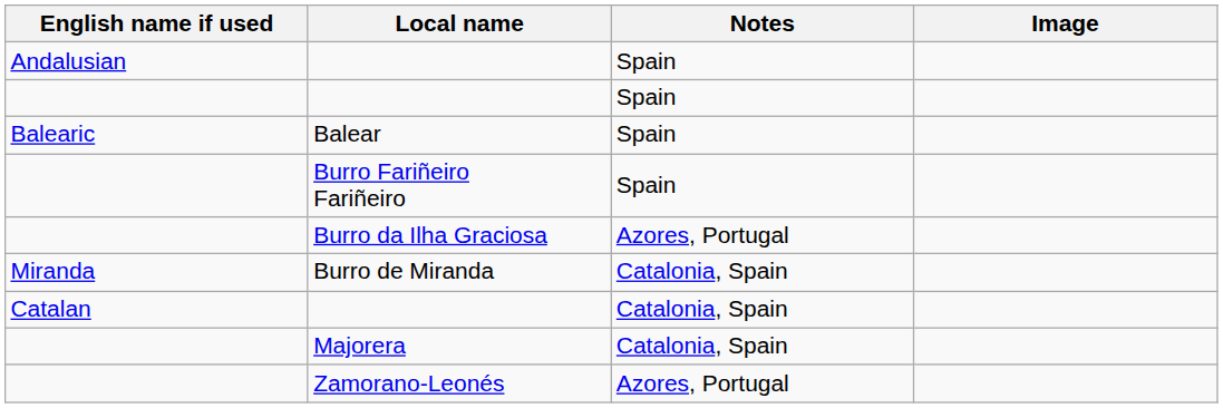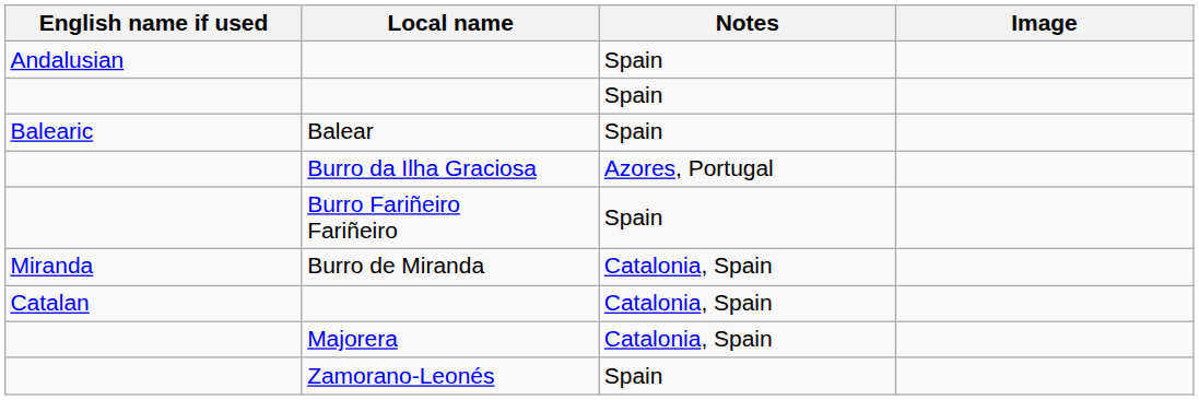 <table class="wikitable">
 <tr>
 <th>English name if used</th>
 <th>Local name</th>
 <th>Notes</th>
 <th>Image</th>
 </tr>
 <tr>
 <td style="width: 200px;"><a href='#'>Andalusian</a></td>
 <td style="width: 200px;"></td>
 <td style="width: 200px;">Spain</td>
 <td style="width: 200px;"></td>
 </tr>
 <tr>
 <td></td>
 <td><br></td>
 <td>Spain</td>
 <td></td>
 </tr>
 <tr>
 <td><a href='#'>Balearic</a></td>
 <td>Balear</td>
 <td>Spain</td>
 <td></td>
 </tr>
 <tr>
 <td></td>
-<td><a href='#'>Burro Fariñeiro</a><br>Fariñeiro</td>
-<td>Spain</td>
+<td><a href='#'>Burro da Ilha Graciosa</a></td>
+<td><a href='#'>Azores</a>, Portugal</td>
 <td></td>
 </tr>
 <tr>
 <td></td>
-<td><a href='#'>Burro da Ilha Graciosa</a></td>
-<td><a href='#'>Azores</a>, Portugal</td>
+<td><a href='#'>Burro Fariñeiro</a><br>Fariñeiro</td>
+<td>Spain</td>
 <td></td>
 </tr>
 <tr>
 <td><a href='#'>Miranda</a></td>
 <td>Burro de Miranda</td>
 <td><a href='#'>Catalonia</a>, Spain</td>
 <td></td>
 </tr>
 <tr>
 <td><a href='#'>Catalan</a></td>
 <td></td>
 <td><a href='#'>Catalonia</a>, Spain</td>
 <td></td>
 </tr>
 <tr>
 <td></td>
 <td><a href='#'>Majorera</a></td>
 <td><a href='#'>Catalonia</a>, Spain</td>
 <td></td>
 </tr>
 <tr>
 <td></td>
 <td><a href='#'>Zamorano-Leonés</a></td>
-<td><a href='#'>Azores</a>, Portugal</td>
+<td>Spain</td>
 <td></td>
 </tr>
 </table>
